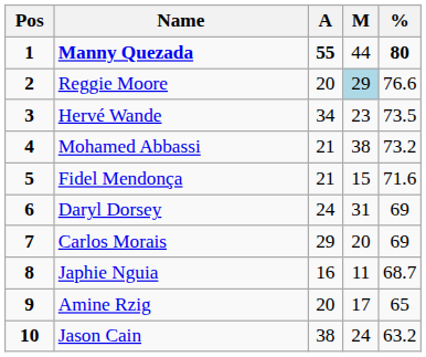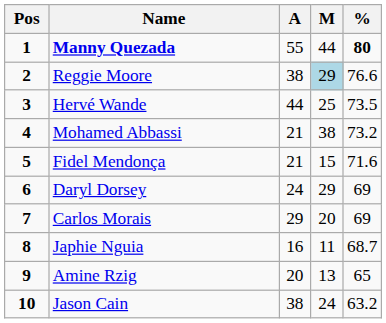 <table class="wikitable" style="text-align:center; font-size:90%;">
 <tr>
 <th width=30px>Pos</th>
 <th width=185px>Name</th>
 <th width=20px>A</th>
 <th width=20px>M</th>
 <th width=25px>%</th>
 </tr>
 <tr>
 <td><strong>1</strong></td>
 <td align=left> <strong><a href='#'>Manny Quezada</a></strong></td>
-<td><strong>55</strong></td>
+<td>55</td>
 <td>44</td>
 <td><strong>80</strong></td>
 </tr>
 <tr>
 <td><strong>2</strong></td>
 <td align=left> <a href='#'>Reggie Moore</a></td>
-<td>20</td>
+<td>38</td>
 <td style="background: lightblue;">29</td>
 <td>76.6</td>
 </tr>
 <tr>
 <td><strong>3</strong></td>
 <td align=left> <a href='#'>Hervé Wande</a></td>
-<td>34</td>
-<td>23</td>
+<td>44</td>
+<td>25</td>
 <td>73.5</td>
 </tr>
 <tr>
 <td><strong>4</strong></td>
 <td align=left> <a href='#'>Mohamed Abbassi</a></td>
 <td>21</td>
 <td>38</td>
 <td>73.2</td>
 </tr>
 <tr>
 <td><strong>5</strong></td>
 <td align=left> <a href='#'>Fidel Mendonça</a></td>
 <td>21</td>
 <td>15</td>
 <td>71.6</td>
 </tr>
 <tr>
 <td><strong>6</strong></td>
 <td align=left> <a href='#'>Daryl Dorsey</a></td>
 <td>24</td>
-<td>31</td>
+<td>29</td>
 <td>69</td>
 </tr>
 <tr>
 <td><strong>7</strong></td>
 <td align=left> <a href='#'>Carlos Morais</a></td>
 <td>29</td>
 <td>20</td>
 <td>69</td>
 </tr>
 <tr>
 <td><strong>8</strong></td>
 <td align=left> <a href='#'>Japhie Nguia</a></td>
 <td>16</td>
 <td>11</td>
 <td>68.7</td>
 </tr>
 <tr>
 <td><strong>9</strong></td>
 <td align=left> <a href='#'>Amine Rzig</a></td>
 <td>20</td>
-<td>17</td>
+<td>13</td>
 <td>65</td>
 </tr>
 <tr>
 <td><strong>10</strong></td>
 <td align=left> <a href='#'>Jason Cain</a></td>
 <td>38</td>
 <td>24</td>
 <td>63.2</td>
 </tr>
 </table>
